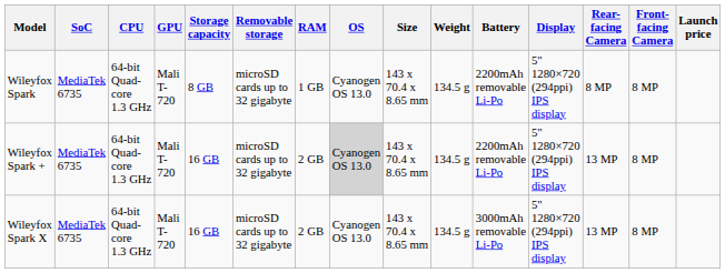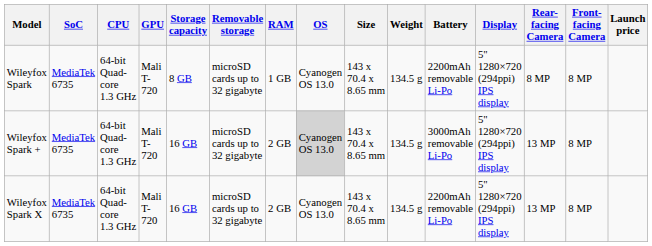 <table class="wikitable sortable">
 <tr>
 <th>Model</th>
 <th><a href='#'>SoC</a></th>
 <th><a href='#'>CPU</a>   </th>
 <th><a href='#'>GPU</a></th>
 <th><a href='#'>Storage capacity</a> </th>
 <th><a href='#'>Removable storage</a></th>
 <th><a href='#'>RAM</a>      </th>
 <th><a href='#'>OS</a></th>
 <th>Size                              </th>
 <th>Weight                        </th>
 <th>Battery</th>
 <th><a href='#'>Display</a>    </th>
 <th><a href='#'>Rear-facing Camera</a>           </th>
 <th><a href='#'>Front-facing Camera</a>           </th>
 <th>Launch price</th>
 </tr>
 <tr>
 <td>Wileyfox Spark</td>
 <td><a href='#'>MediaTek</a> 6735</td>
 <td>64-bit Quad-core 1.3 GHz</td>
 <td>Mali T-720</td>
 <td>8 <a href='#'>GB</a></td>
 <td>microSD cards up to 32 gigabyte</td>
 <td>1 GB</td>
 <td>Cyanogen OS 13.0</td>
 <td>143 x 70.4 x 8.65 mm</td>
 <td>134.5 g</td>
 <td>2200mAh removable <a href='#'>Li-Po</a></td>
 <td>5" 1280×720 (294ppi) <a href='#'>IPS display</a></td>
 <td>8 MP</td>
 <td>8 MP</td>
 <td></td>
 </tr>
 <tr>
 <td>Wileyfox Spark +</td>
 <td><a href='#'>MediaTek</a> 6735</td>
 <td>64-bit Quad-core 1.3 GHz</td>
 <td>Mali T-720</td>
 <td>16 <a href='#'>GB</a></td>
 <td>microSD cards up to 32 gigabyte</td>
 <td>2 GB</td>
 <td style="background: lightgrey;">Cyanogen OS 13.0</td>
 <td>143 x 70.4 x 8.65 mm</td>
 <td>134.5 g</td>
-<td>2200mAh removable <a href='#'>Li-Po</a></td>
+<td>3000mAh removable <a href='#'>Li-Po</a></td>
 <td>5" 1280×720 (294ppi) <a href='#'>IPS display</a></td>
 <td>13 MP</td>
 <td>8 MP</td>
 <td></td>
 </tr>
 <tr>
 <td>Wileyfox Spark X</td>
 <td><a href='#'>MediaTek</a> 6735</td>
 <td>64-bit Quad-core 1.3 GHz</td>
 <td>Mali T-720</td>
 <td>16 <a href='#'>GB</a></td>
 <td>microSD cards up to 32 gigabyte</td>
 <td>2 GB</td>
 <td>Cyanogen OS 13.0</td>
 <td>143 x 70.4 x 8.65 mm</td>
 <td>134.5 g</td>
-<td>3000mAh removable <a href='#'>Li-Po</a></td>
+<td>2200mAh removable <a href='#'>Li-Po</a></td>
 <td>5" 1280×720 (294ppi) <a href='#'>IPS display</a></td>
 <td>13 MP</td>
 <td>8 MP</td>
 <td></td>
 </tr>
 </table>
